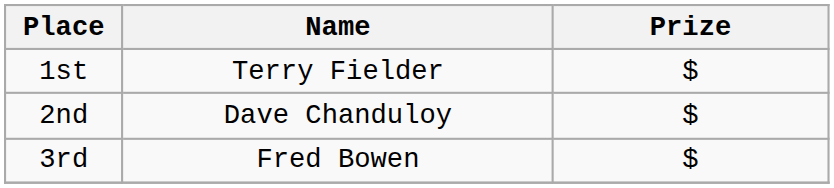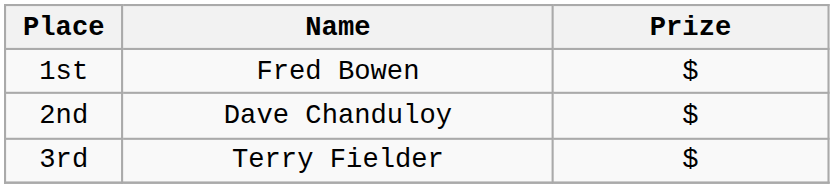 <table class="wikitable">
 <tr>
 <th width="50">Place</th>
 <th width="200">Name</th>
 <th width="125">Prize</th>
 </tr>
 <tr>
 <td align = "center">1st</td>
-<td align = "center">Terry Fielder</td>
+<td align = "center">Fred Bowen</td>
 <td align = "center">$</td>
 </tr>
 <tr>
 <td align = "center">2nd</td>
 <td align = "center">Dave Chanduloy</td>
 <td align = "center">$</td>
 </tr>
 <tr>
 <td align = "center">3rd</td>
-<td align = "center">Fred Bowen</td>
+<td align = "center">Terry Fielder</td>
 <td align = "center">$</td>
 </tr>
 <tr>
 </tr>
 </table>
